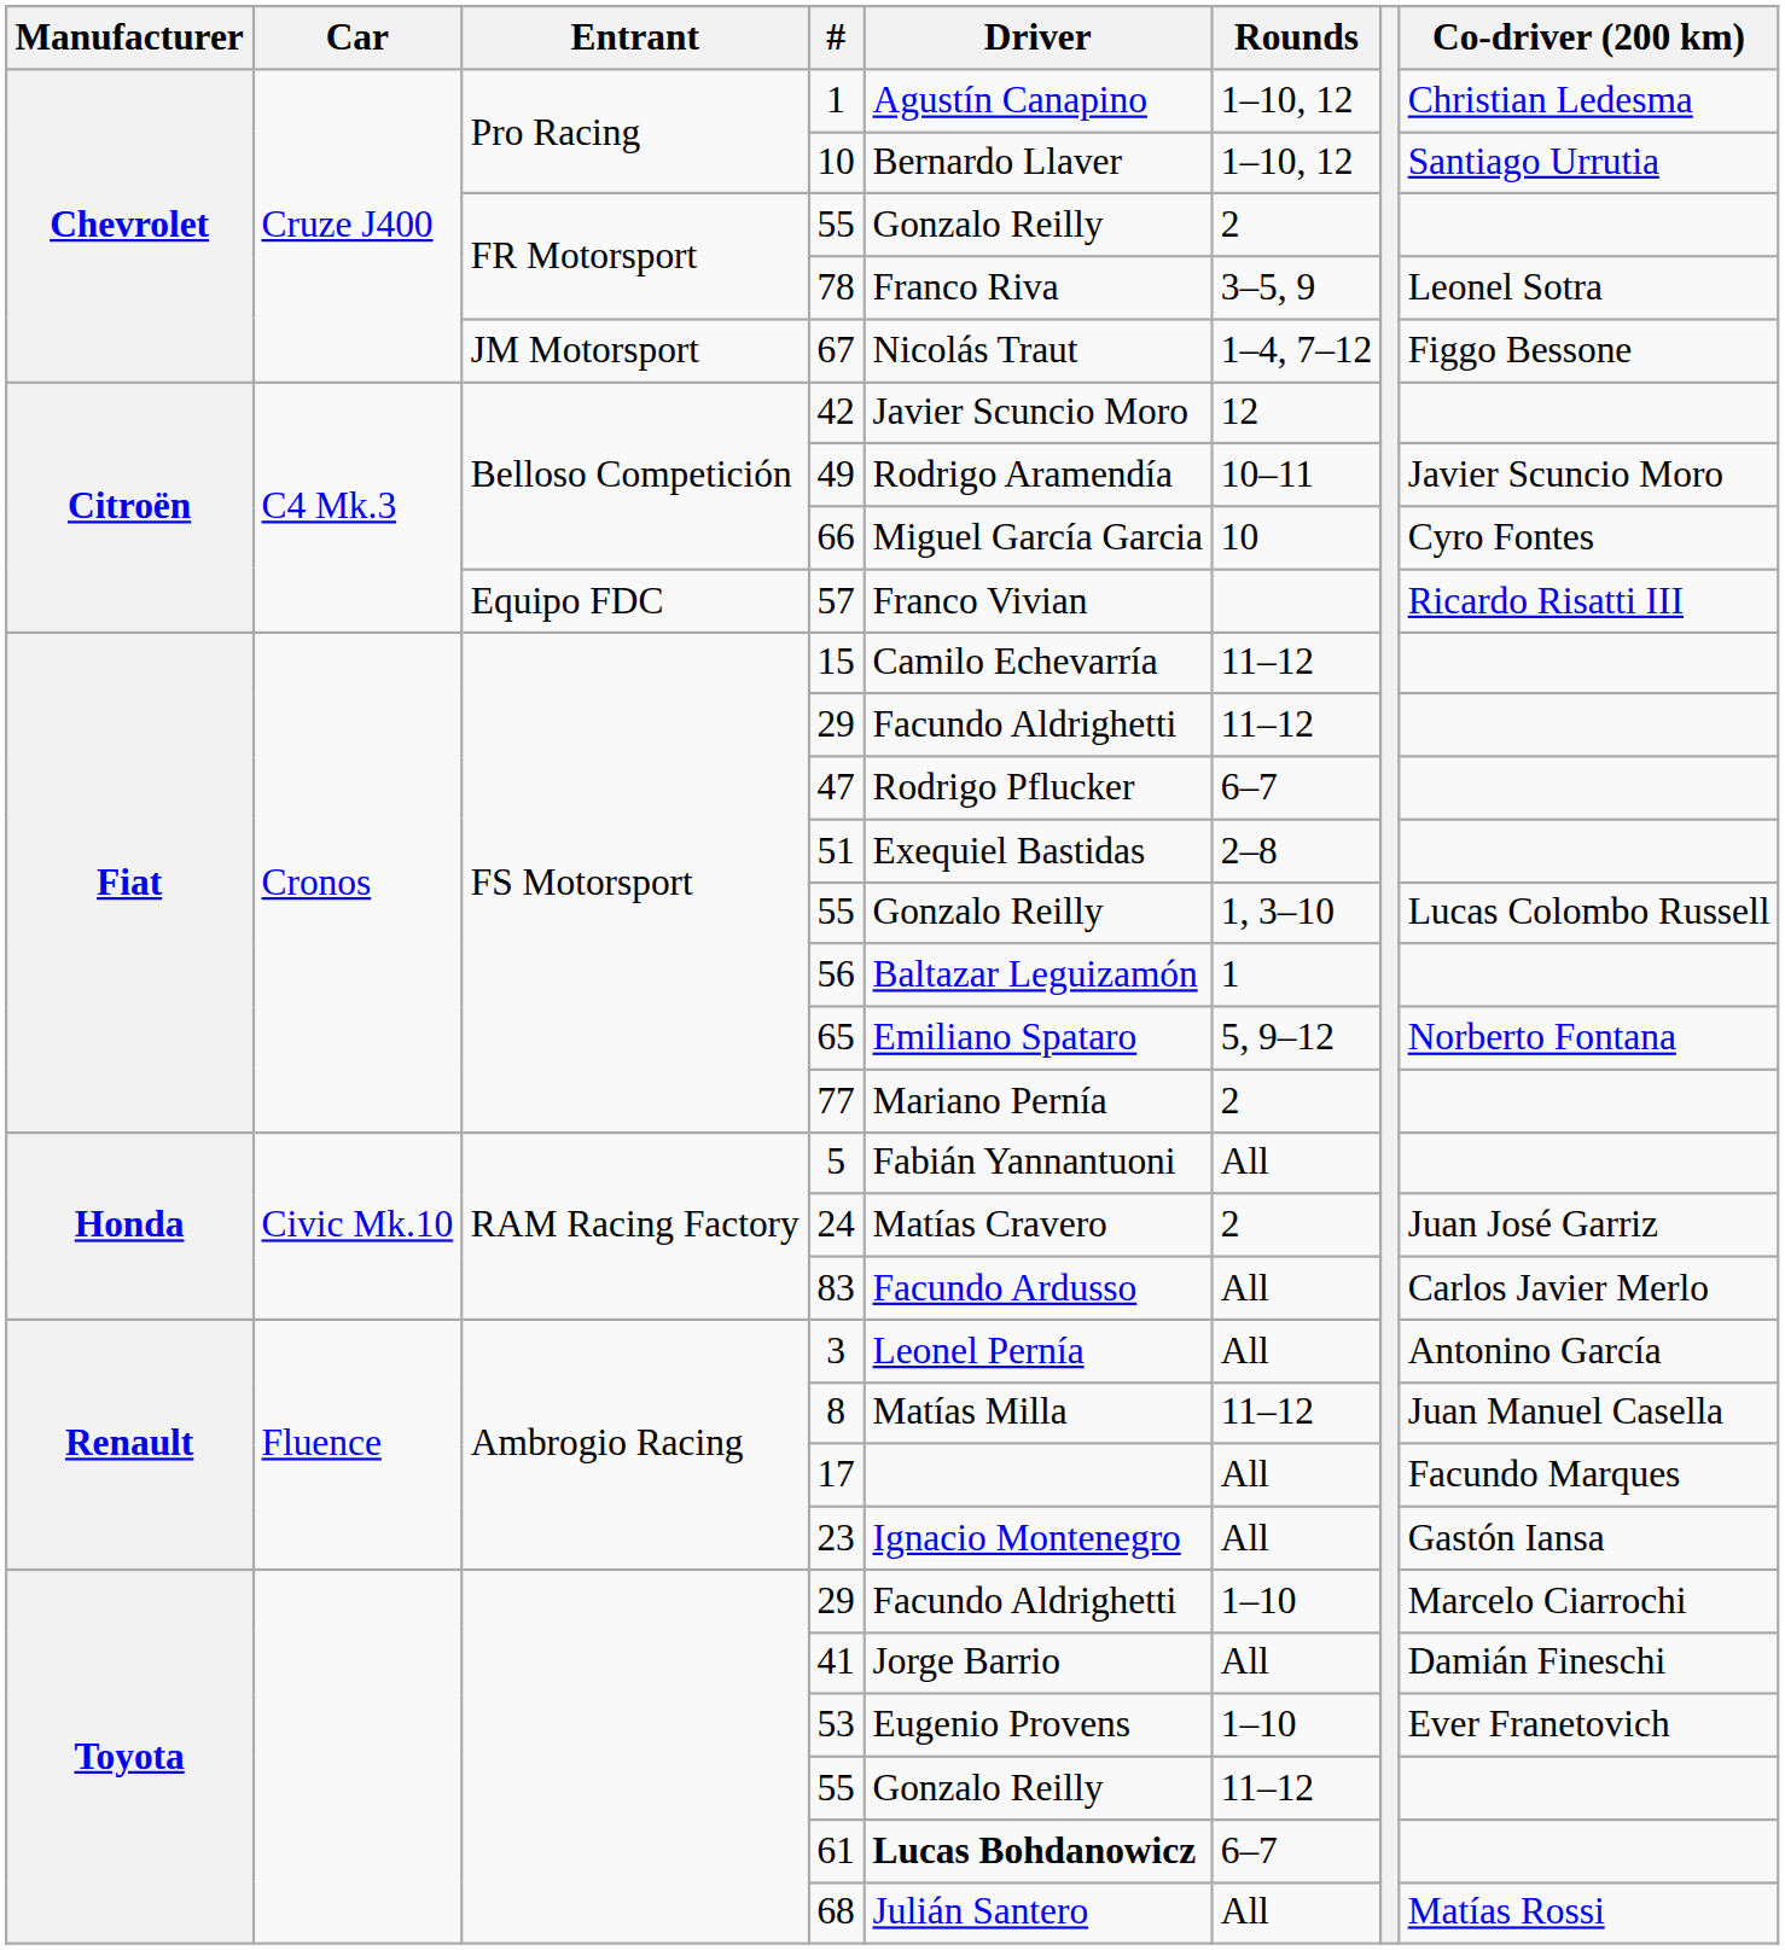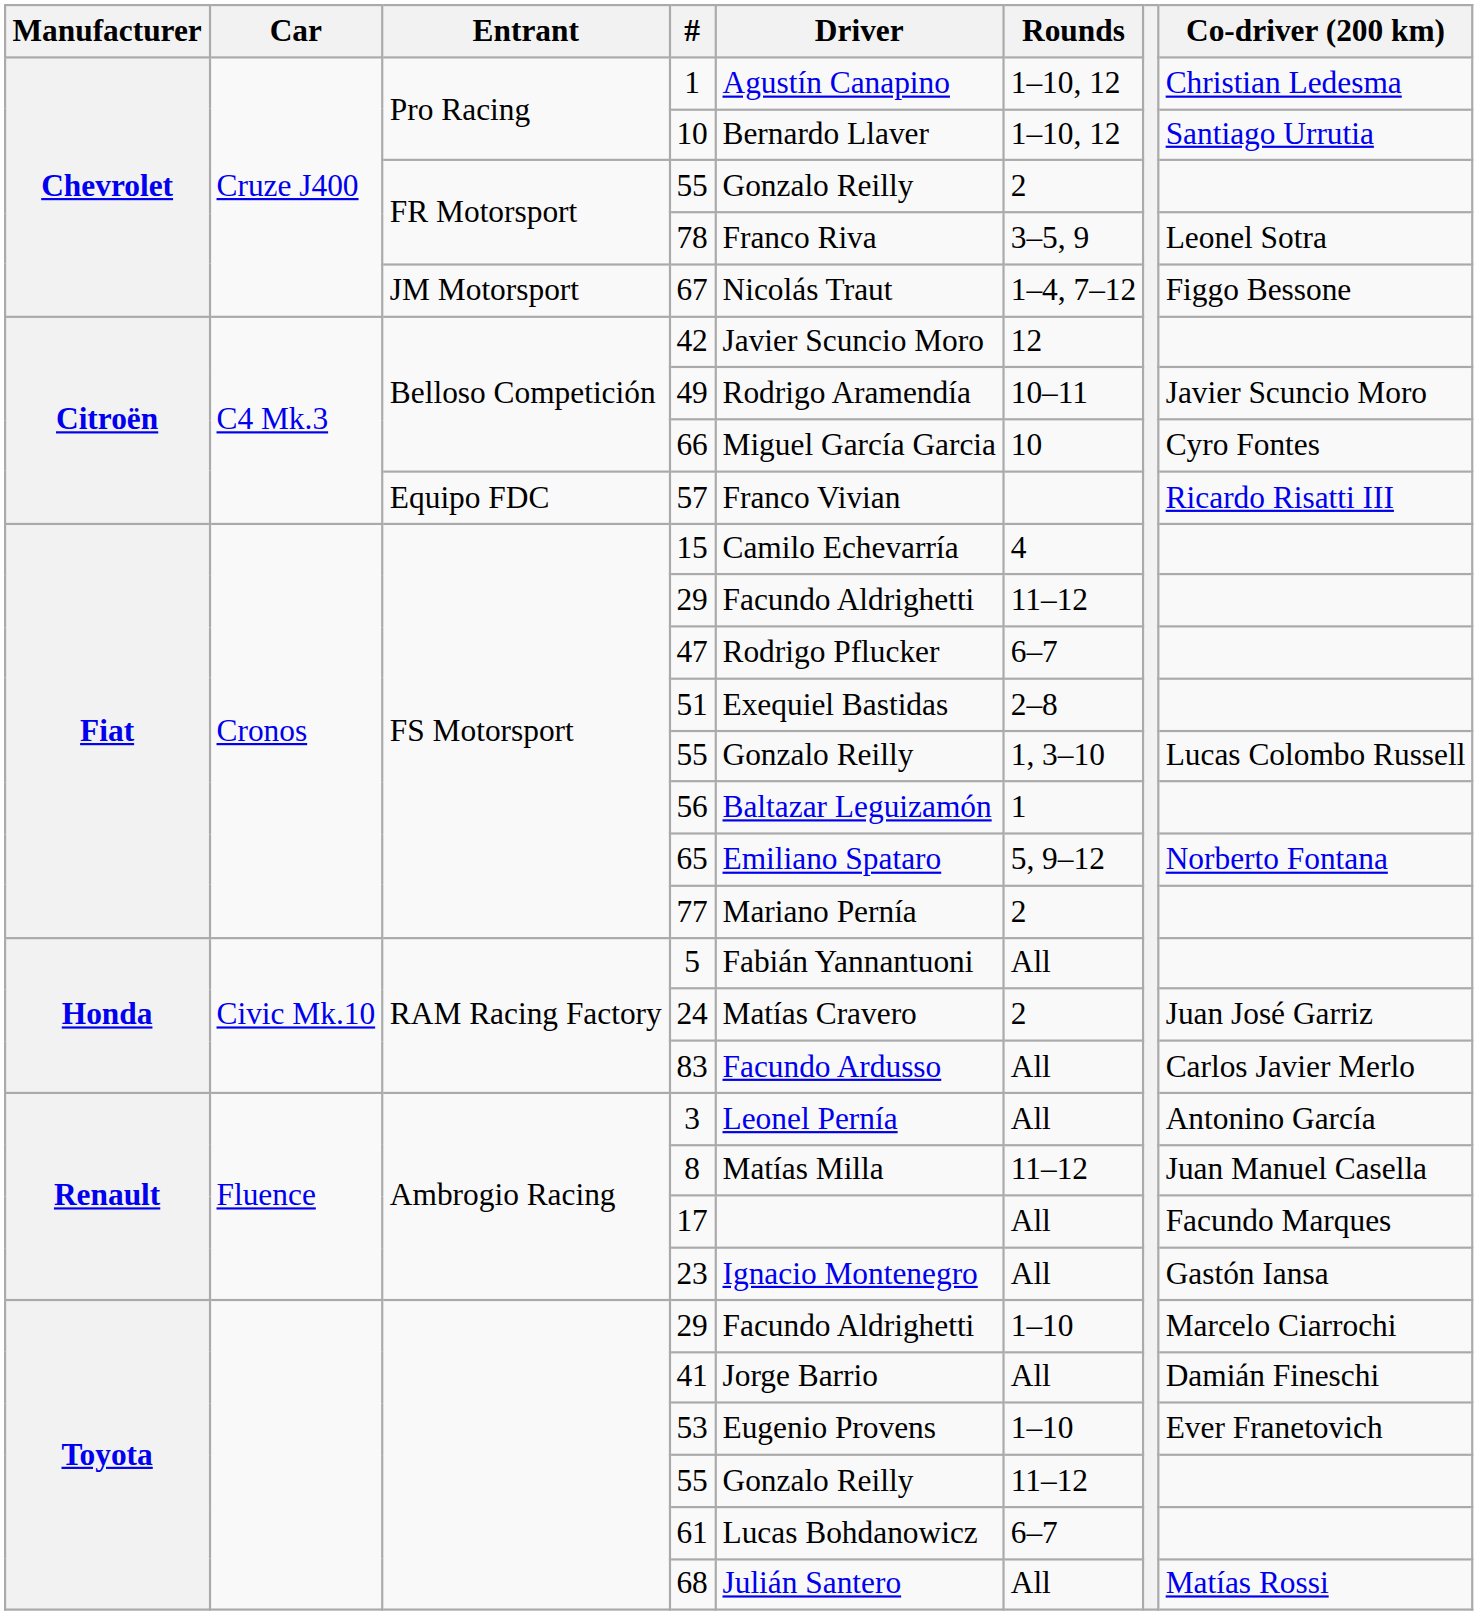 <table class="wikitable" style="font-size: 90%;">
 <tr>
 <th>Manufacturer</th>
 <th>Car</th>
 <th>Entrant<br></th>
 <th>#</th>
 <th>Driver</th>
 <th>Rounds</th>
 <th rowspan=31></th>
 <th>Co-driver (200 km)</th>
 </tr>
 <tr>
 <th rowspan=5><a href='#'>Chevrolet</a></th>
 <td rowspan=5><a href='#'>Cruze J400</a></td>
 <td rowspan=2>Pro Racing<br></td>
 <td align=center>1</td>
 <td> <a href='#'>Agustín Canapino</a></td>
 <td>1–10, 12</td>
 <td> <a href='#'>Christian Ledesma</a></td>
 </tr>
 <tr>
 <td align=center>10</td>
 <td> Bernardo Llaver</td>
 <td>1–10, 12</td>
 <td> <a href='#'>Santiago Urrutia</a></td>
 </tr>
 <tr>
 <td rowspan=2>FR Motorsport</td>
 <td align=center>55</td>
 <td> Gonzalo Reilly</td>
 <td>2</td>
 <td></td>
 </tr>
 <tr>
 <td align=center>78</td>
 <td> Franco Riva</td>
 <td>3–5, 9</td>
 <td> Leonel Sotra</td>
 </tr>
 <tr>
 <td>JM Motorsport</td>
 <td align=center>67</td>
 <td> Nicolás Traut</td>
 <td>1–4, 7–12</td>
 <td> Figgo Bessone</td>
 </tr>
 <tr>
 <th rowspan=4><a href='#'>Citroën</a></th>
 <td rowspan=4><a href='#'>C4 Mk.3</a></td>
 <td rowspan=3>Belloso Competición</td>
 <td align=center>42</td>
 <td> Javier Scuncio Moro</td>
 <td>12</td>
 <td></td>
 </tr>
 <tr>
 <td align=center>49</td>
 <td> Rodrigo Aramendía</td>
 <td>10–11</td>
 <td> Javier Scuncio Moro</td>
 </tr>
 <tr>
 <td align=center>66</td>
 <td> Miguel García Garcia</td>
 <td>10</td>
 <td> Cyro Fontes</td>
 </tr>
 <tr>
 <td>Equipo FDC</td>
 <td align=center>57</td>
 <td> Franco Vivian</td>
 <td></td>
 <td> <a href='#'>Ricardo Risatti III</a></td>
 </tr>
 <tr>
 <th rowspan=8><a href='#'>Fiat</a></th>
 <td rowspan=8><a href='#'>Cronos</a></td>
 <td rowspan=8>FS Motorsport</td>
 <td align=center>15</td>
 <td> Camilo Echevarría</td>
-<td>11–12</td>
+<td>4</td>
 <td></td>
 </tr>
 <tr>
 <td align=center>29</td>
 <td> Facundo Aldrighetti</td>
 <td>11–12</td>
 <td></td>
 </tr>
 <tr>
 <td align=center>47</td>
 <td> Rodrigo Pflucker</td>
 <td>6–7</td>
 <td></td>
 </tr>
 <tr>
 <td align=center>51</td>
 <td> Exequiel Bastidas</td>
 <td>2–8</td>
 <td></td>
 </tr>
 <tr>
 <td align=center>55</td>
 <td> Gonzalo Reilly</td>
 <td>1, 3–10</td>
 <td> Lucas Colombo Russell</td>
 </tr>
 <tr>
 <td align=center>56</td>
 <td> <a href='#'>Baltazar Leguizamón</a></td>
 <td>1</td>
 <td></td>
 </tr>
 <tr>
 <td align=center>65</td>
 <td> <a href='#'>Emiliano Spataro</a></td>
 <td>5, 9–12</td>
 <td> <a href='#'>Norberto Fontana</a></td>
 </tr>
 <tr>
 <td align=center>77</td>
 <td> Mariano Pernía</td>
 <td>2</td>
 <td></td>
 </tr>
 <tr>
 <th rowspan=3><a href='#'>Honda</a></th>
 <td rowspan=3><a href='#'>Civic Mk.10</a></td>
 <td rowspan=3>RAM Racing Factory<br></td>
 <td align=center>5</td>
 <td> Fabián Yannantuoni</td>
 <td>All</td>
 <td></td>
 </tr>
 <tr>
 <td align=center>24</td>
 <td> Matías Cravero</td>
 <td>2</td>
 <td> Juan José Garriz</td>
 </tr>
 <tr>
 <td align=center>83</td>
 <td> <a href='#'>Facundo Ardusso</a></td>
 <td>All</td>
 <td> Carlos Javier Merlo</td>
 </tr>
 <tr>
 <th rowspan=4><a href='#'>Renault</a></th>
 <td rowspan=4><a href='#'>Fluence</a></td>
 <td rowspan=4>Ambrogio Racing<br></td>
 <td align=center>3</td>
 <td> <a href='#'>Leonel Pernía</a></td>
 <td>All</td>
 <td> Antonino García</td>
 </tr>
 <tr>
 <td align=center>8</td>
 <td> Matías Milla</td>
 <td>11–12</td>
 <td> Juan Manuel Casella</td>
 </tr>
 <tr>
 <td align=center>17</td>
 <td></td>
 <td>All</td>
 <td> Facundo Marques</td>
 </tr>
 <tr>
 <td align=center>23</td>
 <td> <a href='#'>Ignacio Montenegro</a></td>
 <td>All</td>
 <td> Gastón Iansa</td>
 </tr>
 <tr>
 <th rowspan=6><a href='#'>Toyota</a></th>
 <td rowspan=6></td>
 <td rowspan=6><br><br></td>
 <td align=center>29</td>
 <td> Facundo Aldrighetti</td>
 <td>1–10</td>
 <td> Marcelo Ciarrochi</td>
 </tr>
 <tr>
 <td align=center>41</td>
 <td> Jorge Barrio</td>
 <td>All</td>
 <td> Damián Fineschi</td>
 </tr>
 <tr>
 <td align=center>53</td>
 <td> Eugenio Provens</td>
 <td>1–10</td>
 <td> Ever Franetovich</td>
 </tr>
 <tr>
 <td align=center>55</td>
 <td> Gonzalo Reilly</td>
 <td>11–12</td>
 <td></td>
 </tr>
 <tr>
 <td align=center>61</td>
-<td><strong> Lucas Bohdanowicz</strong></td>
+<td> Lucas Bohdanowicz</td>
 <td>6–7</td>
 <td></td>
 </tr>
 <tr>
 <td align=center>68</td>
 <td> <a href='#'>Julián Santero</a></td>
 <td>All</td>
 <td> <a href='#'>Matías Rossi</a></td>
 </tr>
 </table>
